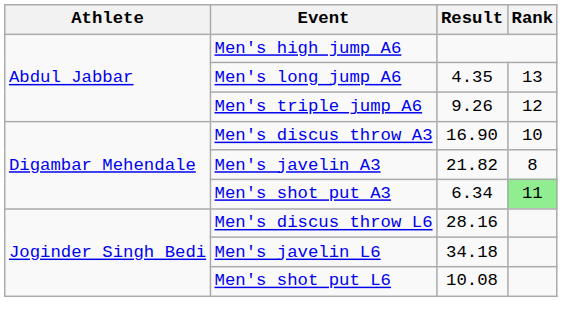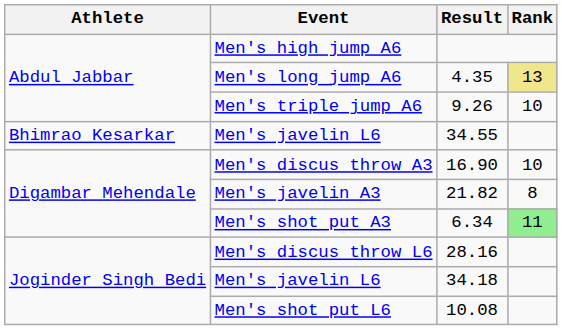 <table class=wikitable style="font-size:90%">
 <tr>
 <th>Athlete</th>
 <th>Event</th>
 <th>Result</th>
 <th>Rank</th>
 </tr>
 <tr>
 <td rowspan="3"><a href='#'>Abdul Jabbar</a></td>
 <td><a href='#'>Men's high jump A6</a></td>
 <td style="text-align:center;" colspan="2"></td>
 </tr>
 <tr>
 <td><a href='#'>Men's long jump A6</a></td>
 <td style="text-align:center;">4.35</td>
-<td style="text-align:center;">13</td>
+<td style="background: khaki; text-align:center;">13</td>
 </tr>
 <tr>
 <td><a href='#'>Men's triple jump A6</a></td>
 <td style="text-align:center;">9.26</td>
-<td style="text-align:center;">12</td>
+<td style="text-align:center;">10</td>
+</tr>
+<tr>
+<td><a href='#'>Bhimrao Kesarkar</a></td>
+<td><a href='#'>Men's javelin L6</a></td>
+<td style="text-align:center;">34.55</td>
+<td style="text-align:center;"></td>
 </tr>
 <tr>
 <td rowspan="3"><a href='#'>Digambar Mehendale</a></td>
 <td><a href='#'>Men's discus throw A3</a></td>
 <td style="text-align:center;">16.90</td>
 <td style="text-align:center;">10</td>
 </tr>
 <tr>
 <td><a href='#'>Men's javelin A3</a></td>
 <td style="text-align:center;">21.82</td>
 <td style="text-align:center;">8</td>
 </tr>
 <tr>
 <td><a href='#'>Men's shot put A3</a></td>
 <td style="text-align:center;">6.34</td>
 <td style="background: lightgreen; text-align:center;">11</td>
 </tr>
 <tr>
 <td rowspan="3"><a href='#'>Joginder Singh Bedi</a></td>
 <td><a href='#'>Men's discus throw L6</a></td>
 <td style="text-align:center;">28.16</td>
 <td style="text-align:center;"></td>
 </tr>
 <tr>
 <td><a href='#'>Men's javelin L6</a></td>
 <td style="text-align:center;">34.18</td>
 <td style="text-align:center;"></td>
 </tr>
 <tr>
 <td><a href='#'>Men's shot put L6</a></td>
 <td style="text-align:center;">10.08</td>
 <td style="text-align:center;"></td>
 </tr>
 </table>
